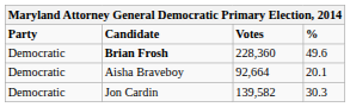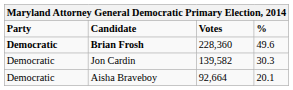 <table class="wikitable">
 <tr>
 <th colspan="4">Maryland Attorney General Democratic Primary Election, 2014</th>
 </tr>
 <tr>
 <td><strong>Party</strong></td>
 <td><strong>Candidate</strong></td>
 <td><strong>Votes</strong></td>
 <td><strong>%</strong></td>
 </tr>
 <tr>
-<td>Democratic</td>
+<td><strong>Democratic</strong></td>
 <td><strong>Brian Frosh</strong></td>
 <td>228,360</td>
 <td>49.6</td>
+</tr>
+<tr>
+<td>Democratic</td>
+<td>Jon Cardin</td>
+<td>139,582</td>
+<td>30.3</td>
 </tr>
 <tr>
 <td>Democratic</td>
 <td>Aisha Braveboy</td>
 <td>92,664</td>
 <td>20.1</td>
 </tr>
-<tr>
-<td>Democratic</td>
-<td>Jon Cardin</td>
-<td>139,582</td>
-<td>30.3</td>
-</tr>
 </table>
